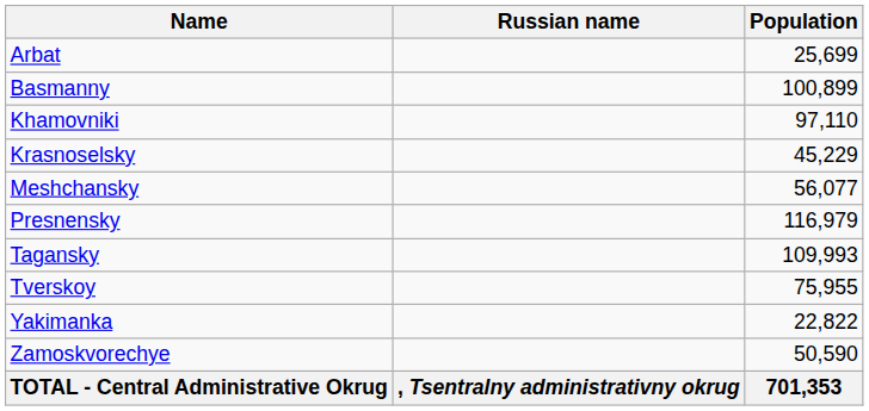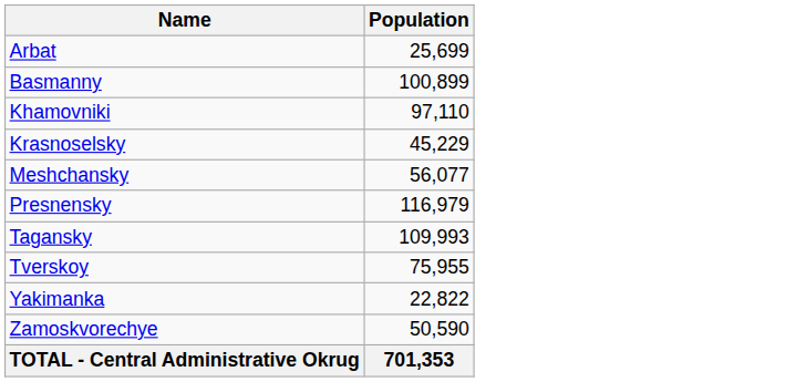 <table class="wikitable sortable">
 <tr>
 <th>Name</th>
-<th>Russian name</th>
 <th>Population</th>
 </tr>
 <tr>
 <td><a href='#'>Arbat</a></td>
-<td></td>
 <td align="right">25,699</td>
 </tr>
 <tr>
 <td><a href='#'>Basmanny</a></td>
-<td></td>
 <td align="right">100,899</td>
 </tr>
 <tr>
 <td><a href='#'>Khamovniki</a></td>
-<td></td>
 <td align="right">97,110</td>
 </tr>
 <tr>
 <td><a href='#'>Krasnoselsky</a></td>
-<td></td>
 <td align="right">45,229</td>
 </tr>
 <tr>
 <td><a href='#'>Meshchansky</a></td>
-<td></td>
 <td align="right">56,077</td>
 </tr>
 <tr>
 <td><a href='#'>Presnensky</a></td>
-<td></td>
 <td align="right">116,979</td>
 </tr>
 <tr>
 <td><a href='#'>Tagansky</a></td>
-<td></td>
 <td align="right">109,993</td>
 </tr>
 <tr>
 <td><a href='#'>Tverskoy</a></td>
-<td></td>
 <td align="right">75,955</td>
 </tr>
 <tr>
 <td><a href='#'>Yakimanka</a></td>
-<td></td>
 <td align="right">22,822</td>
 </tr>
 <tr>
 <td><a href='#'>Zamoskvorechye</a></td>
-<td></td>
 <td align="right">50,590</td>
 </tr>
 <tr>
 <th>TOTAL - Central Administrative Okrug</th>
-<th>, <em>Tsentralny administrativny okrug</em></th>
 <th align="right">701,353</th>
 </tr>
 </table>
